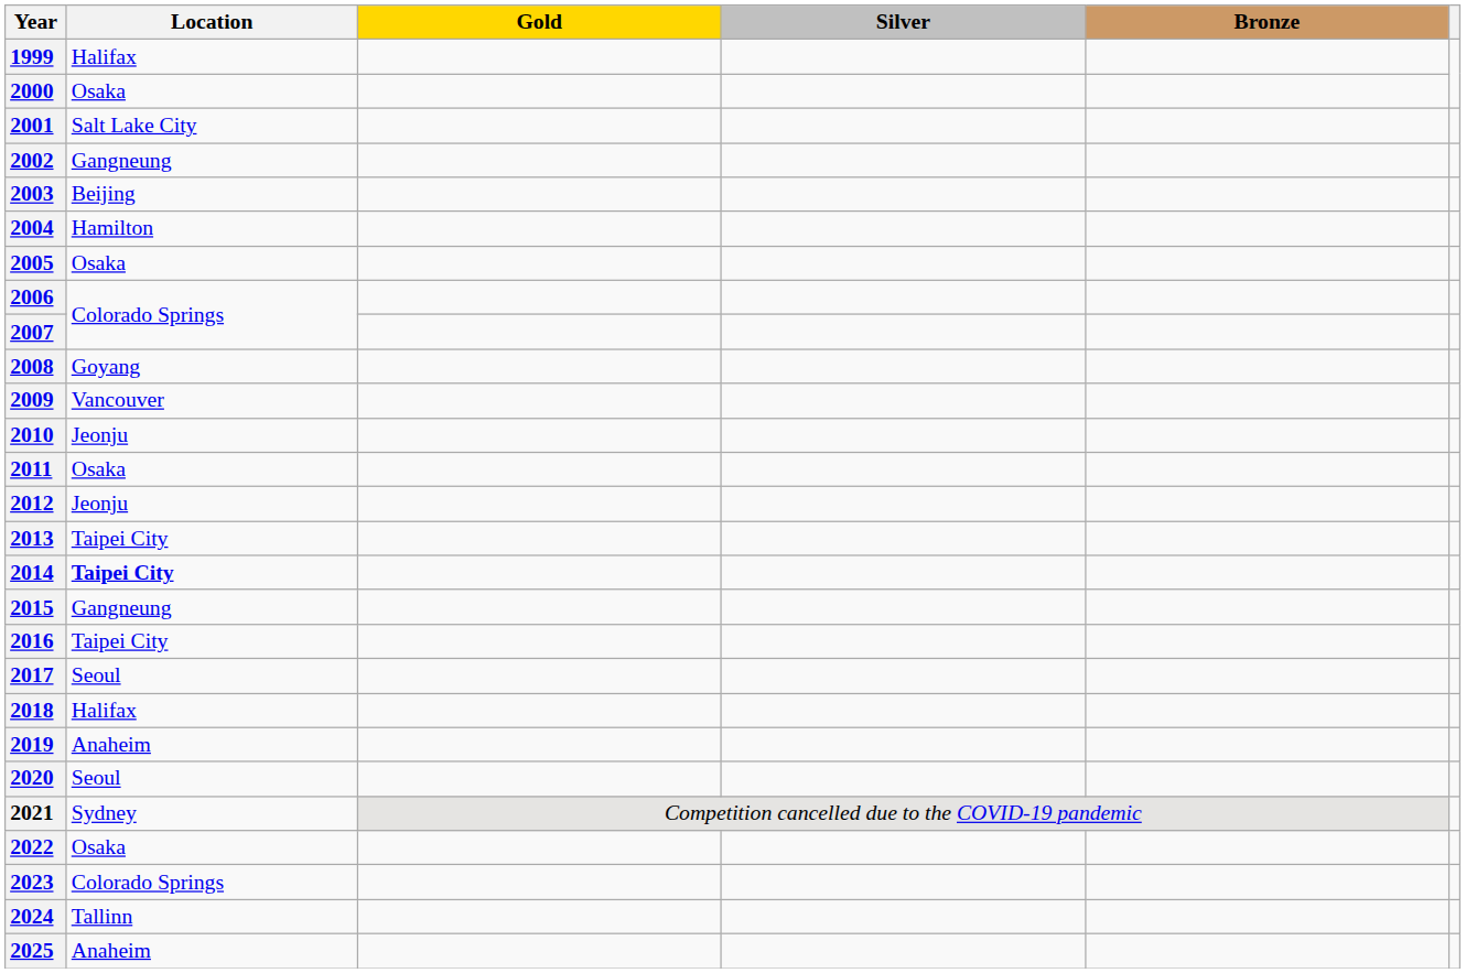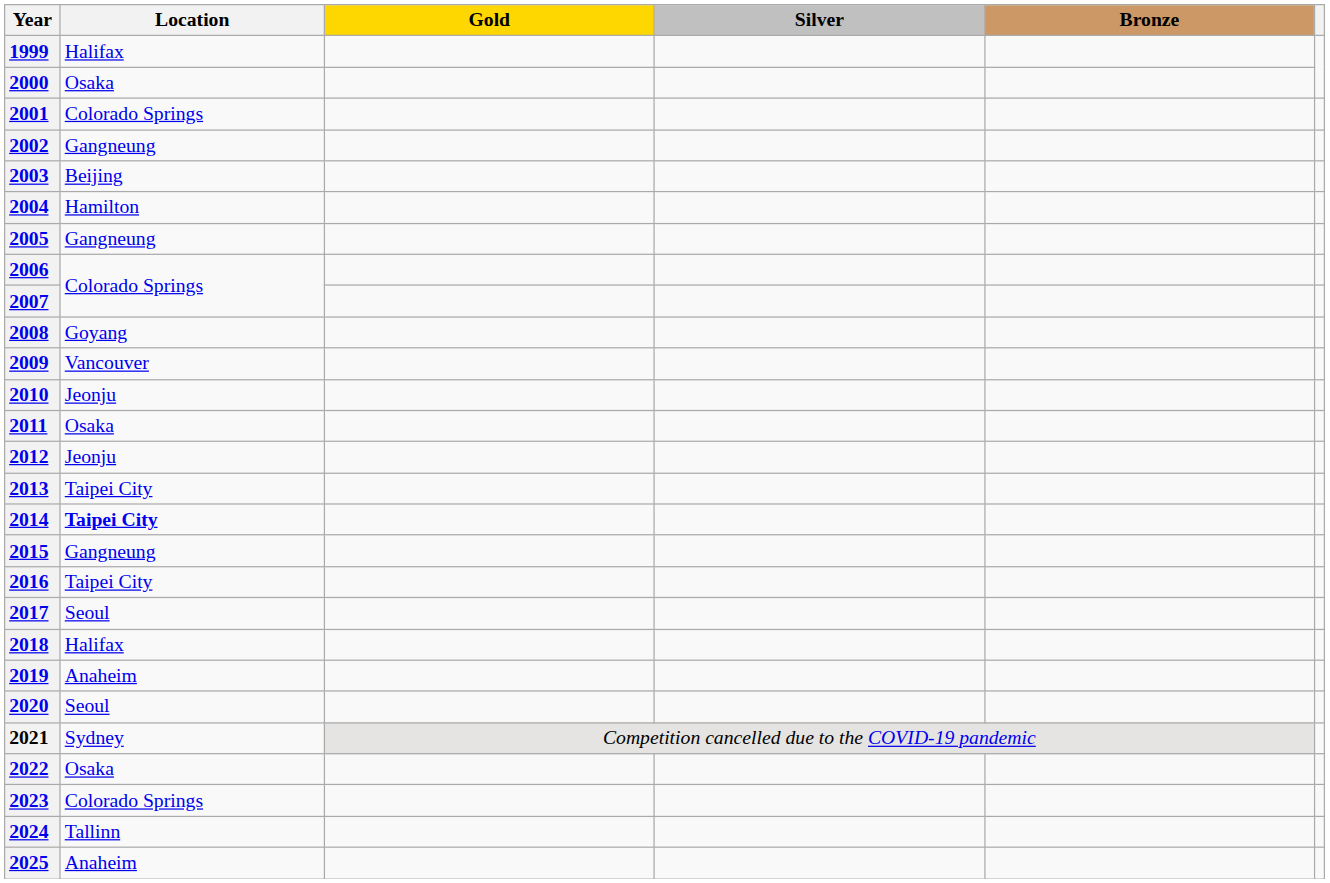 <table class="wikitable unsortable" style="text-align:left; width:85%">
 <tr>
 <th scope="col" style="text-align:center">Year</th>
 <th scope="col" style="text-align:center; width:20%">Location</th>
 <th scope="col" style="text-align:center; width:25%; background:gold">Gold</th>
 <th scope="col" style="text-align:center; width:25%; background:silver">Silver</th>
 <th scope="col" style="text-align:center; width:25%; background:#c96">Bronze</th>
 <th scope="col" style="text-align:center"></th>
 </tr>
 <tr>
 <th scope="row" style="text-align:left"><a href='#'>1999</a></th>
 <td> <a href='#'>Halifax</a></td>
 <td></td>
 <td></td>
 <td></td>
 <td rowspan="2"></td>
 </tr>
 <tr>
 <th scope="row" style="text-align:left"><a href='#'>2000</a></th>
 <td> <a href='#'>Osaka</a></td>
 <td></td>
 <td></td>
 <td></td>
 </tr>
 <tr>
 <th scope="row" style="text-align:left"><a href='#'>2001</a></th>
-<td> <a href='#'>Salt Lake City</a></td>
+<td> <a href='#'>Colorado Springs</a></td>
 <td></td>
 <td></td>
 <td></td>
 <td></td>
 </tr>
 <tr>
 <th scope="row" style="text-align:left"><a href='#'>2002</a></th>
 <td> <a href='#'>Gangneung</a></td>
 <td></td>
 <td></td>
 <td></td>
 <td></td>
 </tr>
 <tr>
 <th scope="row" style="text-align:left"><a href='#'>2003</a></th>
 <td> <a href='#'>Beijing</a></td>
 <td></td>
 <td></td>
 <td></td>
 <td></td>
 </tr>
 <tr>
 <th scope="row" style="text-align:left"><a href='#'>2004</a></th>
 <td> <a href='#'>Hamilton</a></td>
 <td></td>
 <td></td>
 <td></td>
 <td></td>
 </tr>
 <tr>
 <th scope="row" style="text-align:left"><a href='#'>2005</a></th>
-<td> <a href='#'>Osaka</a></td>
+<td> <a href='#'>Gangneung</a></td>
 <td></td>
 <td></td>
 <td></td>
 <td></td>
 </tr>
 <tr>
 <th scope="row" style="text-align:left"><a href='#'>2006</a></th>
 <td rowspan="2"> <a href='#'>Colorado Springs</a></td>
 <td></td>
 <td></td>
 <td></td>
 <td></td>
 </tr>
 <tr>
 <th scope="row" style="text-align:left"><a href='#'>2007</a></th>
 <td></td>
 <td></td>
 <td></td>
 <td></td>
 </tr>
 <tr>
 <th scope="row" style="text-align:left"><a href='#'>2008</a></th>
 <td> <a href='#'>Goyang</a></td>
 <td></td>
 <td></td>
 <td></td>
 <td></td>
 </tr>
 <tr>
 <th scope="row" style="text-align:left"><a href='#'>2009</a></th>
 <td> <a href='#'>Vancouver</a></td>
 <td></td>
 <td></td>
 <td></td>
 <td></td>
 </tr>
 <tr>
 <th scope="row" style="text-align:left"><a href='#'>2010</a></th>
 <td> <a href='#'>Jeonju</a></td>
 <td></td>
 <td></td>
 <td></td>
 <td></td>
 </tr>
 <tr>
 <th scope="row" style="text-align:left"><a href='#'>2011</a></th>
 <td> <a href='#'>Osaka</a></td>
 <td></td>
 <td></td>
 <td></td>
 <td></td>
 </tr>
 <tr>
 <th scope="row" style="text-align:left"><a href='#'>2012</a></th>
 <td> <a href='#'>Jeonju</a></td>
 <td></td>
 <td></td>
 <td></td>
 <td></td>
 </tr>
 <tr>
 <th scope="row" style="text-align:left"><a href='#'>2013</a></th>
 <td> <a href='#'>Taipei City</a></td>
 <td></td>
 <td></td>
 <td></td>
 <td></td>
 </tr>
 <tr>
 <th scope="row" style="text-align:left"><a href='#'>2014</a></th>
 <td><strong> <a href='#'>Taipei City</a></strong></td>
 <td></td>
 <td></td>
 <td></td>
 <td></td>
 </tr>
 <tr>
 <th scope="row" style="text-align:left"><a href='#'>2015</a></th>
 <td> <a href='#'>Gangneung</a></td>
 <td></td>
 <td></td>
 <td></td>
 <td></td>
 </tr>
 <tr>
 <th scope="row" style="text-align:left"><a href='#'>2016</a></th>
 <td> <a href='#'>Taipei City</a></td>
 <td></td>
 <td></td>
 <td></td>
 <td></td>
 </tr>
 <tr>
 <th scope="row" style="text-align:left"><a href='#'>2017</a></th>
 <td> <a href='#'>Seoul</a></td>
 <td></td>
 <td></td>
 <td></td>
 <td></td>
 </tr>
 <tr>
 <th scope="row" style="text-align:left"><a href='#'>2018</a></th>
 <td> <a href='#'>Halifax</a></td>
 <td></td>
 <td></td>
 <td></td>
 <td></td>
 </tr>
 <tr>
 <th scope="row" style="text-align:left"><a href='#'>2019</a></th>
 <td> <a href='#'>Anaheim</a></td>
 <td></td>
 <td></td>
 <td></td>
 <td></td>
 </tr>
 <tr>
 <th scope="row" style="text-align:left"><a href='#'>2020</a></th>
 <td> <a href='#'>Seoul</a></td>
 <td></td>
 <td></td>
 <td></td>
 <td></td>
 </tr>
 <tr>
 <th scope="row" style="text-align:left">2021</th>
 <td> <a href='#'>Sydney</a></td>
 <td colspan="3" align="center" bgcolor="e5e4e2"><em>Competition cancelled due to the <a href='#'>COVID-19 pandemic</a></em></td>
 <td></td>
 </tr>
 <tr>
 <th scope="row" style="text-align:left"><a href='#'>2022</a></th>
 <td> <a href='#'>Osaka</a></td>
 <td></td>
 <td></td>
 <td></td>
 <td></td>
 </tr>
 <tr>
 <th scope="row" style="text-align:left"><a href='#'>2023</a></th>
 <td> <a href='#'>Colorado Springs</a></td>
 <td></td>
 <td></td>
 <td></td>
 <td></td>
 </tr>
 <tr>
 <th scope="row" style="text-align:left"><a href='#'>2024</a></th>
 <td> <a href='#'>Tallinn</a></td>
 <td></td>
 <td></td>
 <td></td>
 <td></td>
 </tr>
 <tr>
 <th scope="row" style="text-align:left"><a href='#'>2025</a></th>
 <td> <a href='#'>Anaheim</a></td>
 <td></td>
 <td></td>
 <td></td>
 <td></td>
 </tr>
 </table>
